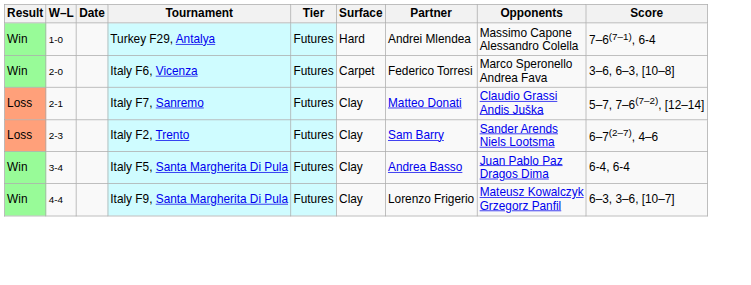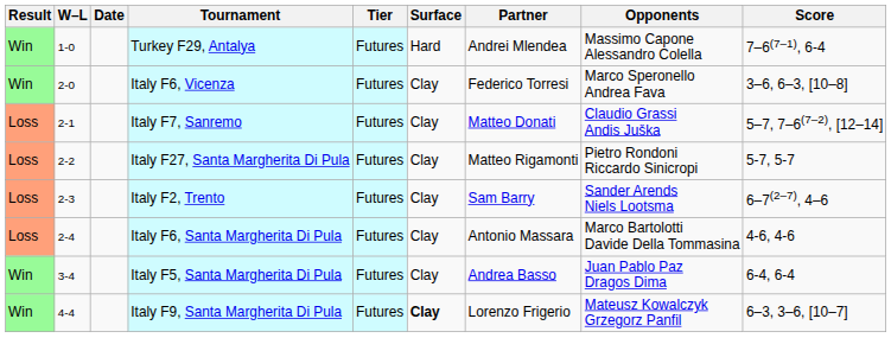 <table class="sortable wikitable">
 <tr>
 <th>Result</th>
 <th class="unsortable">W–L</th>
 <th>Date</th>
 <th>Tournament</th>
 <th>Tier</th>
 <th>Surface</th>
 <th>Partner</th>
 <th>Opponents</th>
 <th class="unsortable">Score</th>
 </tr>
 <tr>
 <td bgcolor=98FB98>Win</td>
 <td><small>1-0</small></td>
 <td></td>
 <td style="background:#cffcff;">Turkey F29, <a href='#'>Antalya</a></td>
 <td style="background:#cffcff;">Futures</td>
 <td>Hard</td>
 <td> Andrei Mlendea</td>
 <td> Massimo Capone <br>  Alessandro Colella</td>
 <td>7–6<sup>(7–1)</sup>, 6-4</td>
 </tr>
 <tr>
 <td bgcolor=98FB98>Win</td>
 <td><small>2-0</small></td>
 <td></td>
 <td style="background:#cffcff;">Italy F6, <a href='#'>Vicenza</a></td>
 <td style="background:#cffcff;">Futures</td>
-<td>Carpet</td>
+<td>Clay</td>
 <td> Federico Torresi</td>
 <td> Marco Speronello <br>  Andrea Fava</td>
 <td>3–6, 6–3, [10–8]</td>
 </tr>
 <tr>
 <td bgcolor=FFA07A>Loss</td>
 <td><small>2-1</small></td>
 <td></td>
 <td style="background:#cffcff;">Italy F7, <a href='#'>Sanremo</a></td>
 <td style="background:#cffcff;">Futures</td>
 <td>Clay</td>
 <td> <a href='#'>Matteo Donati</a></td>
 <td> <a href='#'>Claudio Grassi</a> <br>  <a href='#'>Andis Juška</a></td>
 <td>5–7, 7–6<sup>(7–2)</sup>, [12–14]</td>
 </tr>
 <tr>
 <td bgcolor=FFA07A>Loss</td>
+<td><small>2-2</small></td>
+<td></td>
+<td style="background:#cffcff;">Italy F27, <a href='#'>Santa Margherita Di Pula</a></td>
+<td style="background:#cffcff;">Futures</td>
+<td>Clay</td>
+<td> Matteo Rigamonti</td>
+<td> Pietro Rondoni <br>  Riccardo Sinicropi</td>
+<td>5-7, 5-7</td>
+</tr>
+<tr>
+<td bgcolor=FFA07A>Loss</td>
 <td><small>2-3</small></td>
 <td></td>
 <td style="background:#cffcff;">Italy F2, <a href='#'>Trento</a></td>
 <td style="background:#cffcff;">Futures</td>
 <td>Clay</td>
 <td> <a href='#'>Sam Barry</a></td>
 <td> <a href='#'>Sander Arends</a> <br>  <a href='#'>Niels Lootsma</a></td>
 <td>6–7<sup>(2–7)</sup>, 4–6</td>
+</tr>
+<tr>
+<td bgcolor=FFA07A>Loss</td>
+<td><small>2-4</small></td>
+<td></td>
+<td style="background:#cffcff;">Italy F6, <a href='#'>Santa Margherita Di Pula</a></td>
+<td style="background:#cffcff;">Futures</td>
+<td>Clay</td>
+<td> Antonio Massara</td>
+<td> Marco Bartolotti <br>  Davide Della Tommasina</td>
+<td>4-6, 4-6</td>
 </tr>
 <tr>
 <td bgcolor=98FB98>Win</td>
 <td><small>3-4</small></td>
 <td></td>
 <td style="background:#cffcff;">Italy F5, <a href='#'>Santa Margherita Di Pula</a></td>
 <td style="background:#cffcff;">Futures</td>
 <td>Clay</td>
 <td> <a href='#'>Andrea Basso</a></td>
 <td> <a href='#'>Juan Pablo Paz</a> <br>  <a href='#'>Dragos Dima</a></td>
 <td>6-4, 6-4</td>
 </tr>
 <tr>
 <td bgcolor=98FB98>Win</td>
 <td><small>4-4</small></td>
 <td></td>
 <td style="background:#cffcff;">Italy F9, <a href='#'>Santa Margherita Di Pula</a></td>
 <td style="background:#cffcff;">Futures</td>
-<td>Clay</td>
+<td><strong>Clay</strong></td>
 <td> Lorenzo Frigerio</td>
 <td> <a href='#'>Mateusz Kowalczyk</a> <br>  <a href='#'>Grzegorz Panfil</a></td>
 <td>6–3, 3–6, [10–7]</td>
 </tr>
 </table>
